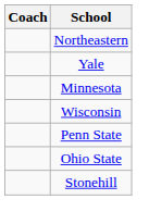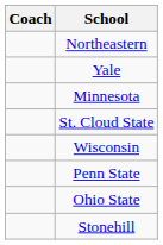 <table class="wikitable sortable" style="font-size: 95%;text-align: center;">
 <tr>
 <th>Coach</th>
 <th>School</th>
 </tr>
 <tr>
 <td><strong></strong></td>
 <td><a href='#'>Northeastern</a></td>
 </tr>
 <tr>
 <td></td>
 <td><a href='#'>Yale</a></td>
 </tr>
 <tr>
 <td></td>
 <td><a href='#'>Minnesota</a></td>
 </tr>
 <tr>
 <td></td>
+<td><a href='#'>St. Cloud State</a></td>
+</tr>
+<tr>
+<td></td>
 <td><a href='#'>Wisconsin</a></td>
 </tr>
 <tr>
 <td></td>
 <td><a href='#'>Penn State</a></td>
 </tr>
 <tr>
 <td></td>
 <td><a href='#'>Ohio State</a></td>
 </tr>
 <tr>
 <td></td>
 <td><a href='#'>Stonehill</a></td>
 </tr>
 </table>
